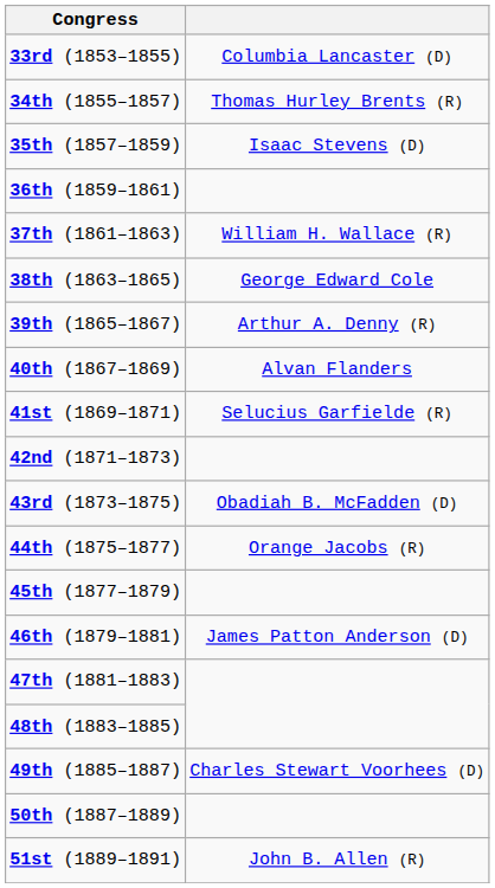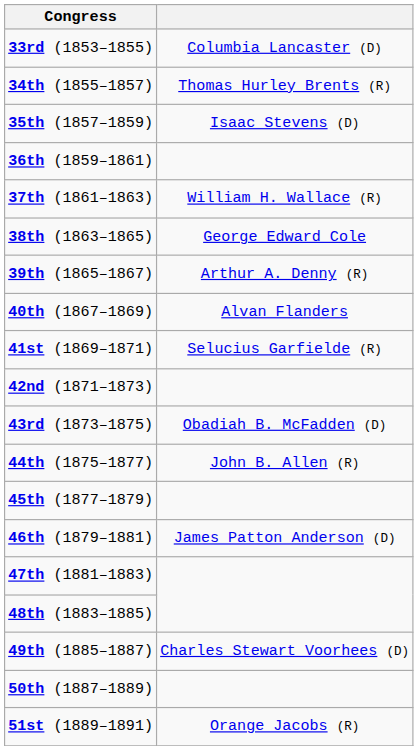 <table class=wikitable style="text-align:center">
 <tr>
 <th>Congress</th>
 <th></th>
 </tr>
 <tr style="height:2.5em">
 <td><strong><a href='#'>33rd</a></strong> (1853–1855)</td>
 <td><a href='#'>Columbia Lancaster</a> <small>(D)</small></td>
 </tr>
 <tr style="height:2.5em">
 <td><strong><a href='#'>34th</a></strong> (1855–1857)</td>
 <td><a href='#'>Thomas Hurley Brents</a> <small>(R)</small></td>
 </tr>
 <tr style="height:2.5em">
 <td><strong><a href='#'>35th</a></strong> (1857–1859)</td>
 <td><a href='#'>Isaac Stevens</a> <small>(D)</small></td>
 </tr>
 <tr style="height:2.5em">
 <td><strong><a href='#'>36th</a></strong> (1859–1861)</td>
 </tr>
 <tr style="height:2.5em">
 <td><strong><a href='#'>37th</a></strong> (1861–1863)</td>
 <td><a href='#'>William H. Wallace</a> <small>(R)</small></td>
 </tr>
 <tr style="height:2.5em">
 <td><strong><a href='#'>38th</a></strong> (1863–1865)</td>
 <td><a href='#'>George Edward Cole</a></td>
 </tr>
 <tr style="height:2.5em">
 <td><strong><a href='#'>39th</a></strong> (1865–1867)</td>
 <td><a href='#'>Arthur A. Denny</a> <small>(R)</small></td>
 </tr>
 <tr style="height:2.5em">
 <td><strong><a href='#'>40th</a></strong> (1867–1869)</td>
 <td><a href='#'>Alvan Flanders</a></td>
 </tr>
 <tr style="height:2.5em">
 <td><strong><a href='#'>41st</a></strong> (1869–1871)</td>
 <td><a href='#'>Selucius Garfielde</a> <small>(R)</small></td>
 </tr>
 <tr style="height:2.5em">
 <td><strong><a href='#'>42nd</a></strong> (1871–1873)</td>
 </tr>
 <tr style="height:2.5em">
 <td><strong><a href='#'>43rd</a></strong> (1873–1875)</td>
 <td><a href='#'>Obadiah B. McFadden</a> <small>(D)</small></td>
 </tr>
 <tr style="height:2.5em">
 <td><strong><a href='#'>44th</a></strong> (1875–1877)</td>
-<td><a href='#'>Orange Jacobs</a> <small>(R)</small></td>
+<td><a href='#'>John B. Allen</a> <small>(R)</small></td>
 </tr>
 <tr style="height:2.5em">
 <td><strong><a href='#'>45th</a></strong> (1877–1879)</td>
 </tr>
 <tr style="height:2.5em">
 <td><strong><a href='#'>46th</a></strong> (1879–1881)</td>
 <td><a href='#'>James Patton Anderson</a> <small>(D)</small></td>
 </tr>
 <tr style="height:2.5em">
 <td><strong><a href='#'>47th</a></strong> (1881–1883)</td>
 </tr>
 <tr style="height:2.5em">
 <td><strong><a href='#'>48th</a></strong> (1883–1885)</td>
 </tr>
 <tr style="height:2.5em">
 <td><strong><a href='#'>49th</a></strong> (1885–1887)</td>
 <td><a href='#'>Charles Stewart Voorhees</a> <small>(D)</small></td>
 </tr>
 <tr style="height:2.5em">
 <td><strong><a href='#'>50th</a></strong> (1887–1889)</td>
 </tr>
 <tr style="height:2.5em">
 <td><strong><a href='#'>51st</a></strong> (1889–1891)</td>
-<td><a href='#'>John B. Allen</a> <small>(R)</small></td>
+<td><a href='#'>Orange Jacobs</a> <small>(R)</small></td>
 </tr>
 </table>
